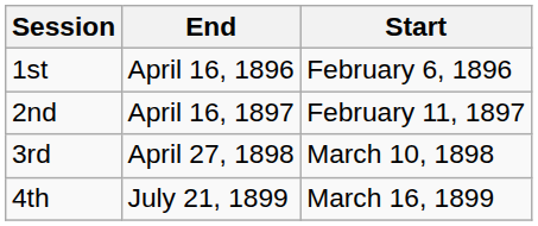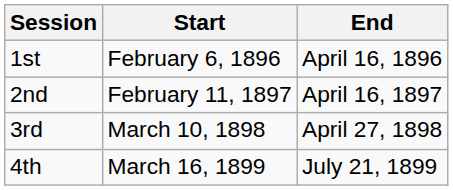 <table class="wikitable">
 <tr>
 <th>Session</th>
+<th>Start</th>
 <th>End</th>
-<th>Start</th>
 </tr>
 <tr>
 <td>1st</td>
+<td>February 6, 1896</td>
 <td>April 16, 1896</td>
-<td>February 6, 1896</td>
 </tr>
 <tr>
 <td>2nd</td>
+<td>February 11, 1897</td>
 <td>April 16, 1897</td>
-<td>February 11, 1897</td>
 </tr>
 <tr>
 <td>3rd</td>
+<td>March 10, 1898</td>
 <td>April 27, 1898</td>
-<td>March 10, 1898</td>
 </tr>
 <tr>
 <td>4th</td>
+<td>March 16, 1899</td>
 <td>July 21, 1899</td>
-<td>March 16, 1899</td>
 </tr>
 </table>
